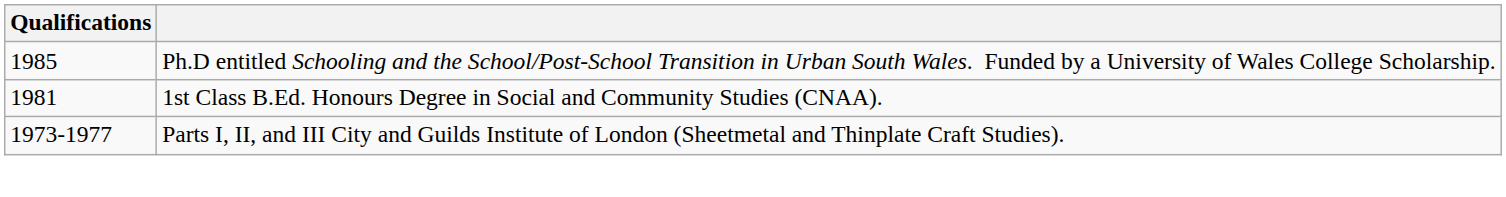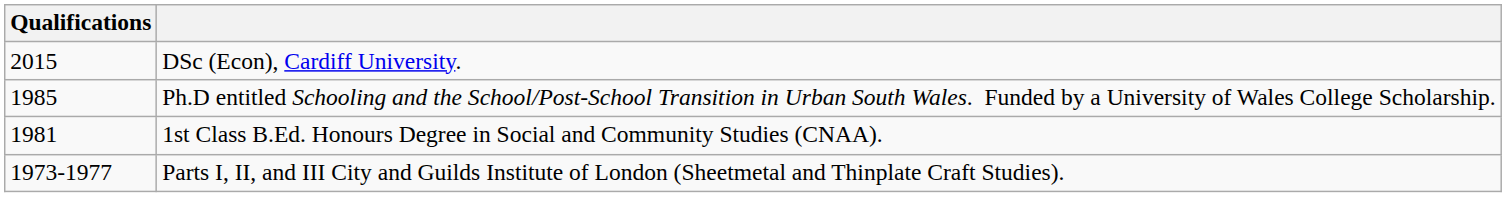 <table class="wikitable">
 <tr>
 <th>Qualifications</th>
 <th></th>
+</tr>
+<tr>
+<td>2015</td>
+<td>DSc (Econ), <a href='#'>Cardiff University</a>.</td>
 </tr>
 <tr>
 <td>1985</td>
 <td>Ph.D entitled <em>Schooling and the School/Post-School Transition in Urban South Wales</em>.  Funded by a University of Wales College Scholarship.</td>
 </tr>
 <tr>
 <td>1981</td>
 <td>1st Class B.Ed. Honours Degree in Social and Community Studies (CNAA).</td>
 </tr>
 <tr>
 <td>1973-1977</td>
 <td>Parts I, II, and III City and Guilds Institute of London (Sheetmetal and Thinplate Craft Studies).</td>
 </tr>
 </table>
